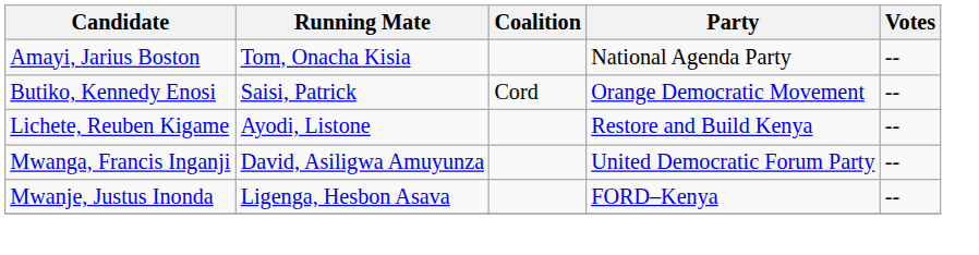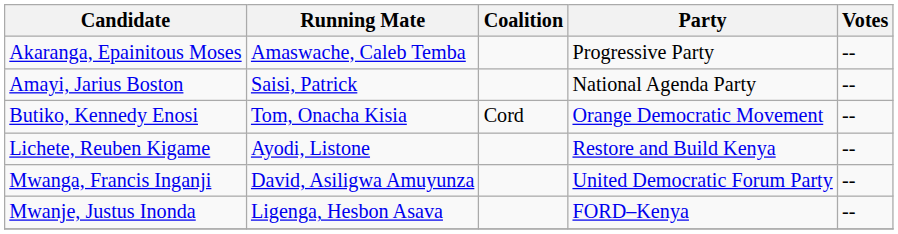 <table class="wikitable sortable">
 <tr>
 <th>Candidate</th>
 <th>Running Mate</th>
 <th>Coalition</th>
 <th>Party</th>
 <th>Votes</th>
 </tr>
 <tr>
+<td><a href='#'>Akaranga, Epainitous Moses</a></td>
+<td><a href='#'>Amaswache, Caleb Temba</a></td>
+<td></td>
+<td>Progressive Party</td>
+<td>--</td>
+</tr>
+<tr>
 <td><a href='#'>Amayi, Jarius Boston</a></td>
-<td><a href='#'>Tom, Onacha Kisia</a></td>
+<td><a href='#'>Saisi, Patrick</a></td>
 <td></td>
 <td>National Agenda Party</td>
 <td>--</td>
 </tr>
 <tr>
 <td><a href='#'>Butiko, Kennedy Enosi</a></td>
-<td><a href='#'>Saisi, Patrick</a></td>
+<td><a href='#'>Tom, Onacha Kisia</a></td>
 <td>Cord</td>
 <td><a href='#'>Orange Democratic Movement</a></td>
 <td>--</td>
 </tr>
 <tr>
 <td><a href='#'>Lichete, Reuben Kigame</a></td>
 <td><a href='#'>Ayodi, Listone</a></td>
 <td></td>
 <td><a href='#'>Restore and Build Kenya</a></td>
 <td>--</td>
 </tr>
 <tr>
 <td><a href='#'>Mwanga, Francis Inganji</a></td>
 <td><a href='#'>David, Asiligwa Amuyunza</a></td>
 <td></td>
 <td><a href='#'>United Democratic Forum Party</a></td>
 <td>--</td>
 </tr>
 <tr>
 <td><a href='#'>Mwanje, Justus Inonda</a></td>
 <td><a href='#'>Ligenga, Hesbon Asava</a></td>
 <td></td>
 <td><a href='#'>FORD–Kenya</a></td>
 <td>--</td>
 </tr>
 <tr>
 </tr>
 </table>
